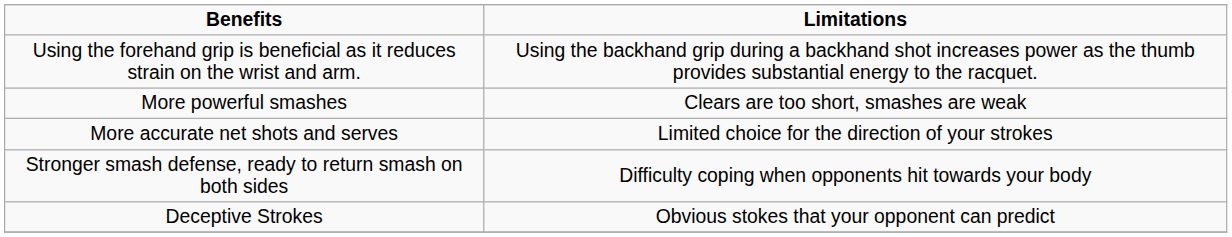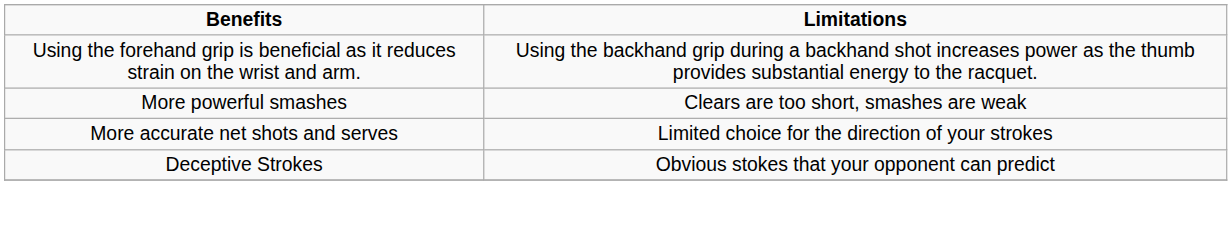 <table class="wikitable" style="text-align:center; width:80%;">
 <tr>
 </tr>
 <tr>
 <td><strong>Benefits</strong></td>
 <td><strong>Limitations</strong></td>
 </tr>
 <tr>
 <td>Using the forehand grip is beneficial as it reduces strain on the wrist and arm.</td>
 <td>Using the backhand grip during a backhand shot increases power as the thumb provides substantial energy to the racquet.</td>
 </tr>
 <tr>
 <td>More powerful smashes </td>
 <td>Clears are too short, smashes are weak </td>
 </tr>
 <tr>
 <td>More accurate net shots and serves </td>
 <td>Limited choice for the direction of your strokes </td>
 </tr>
 <tr>
-<td>Stronger smash defense, ready to return smash on both sides </td>
-<td>Difficulty coping when opponents hit towards your body </td>
-</tr>
-<tr>
 <td>Deceptive Strokes </td>
 <td>Obvious stokes that your opponent can predict </td>
 </tr>
 <tr>
 </tr>
 </table>
